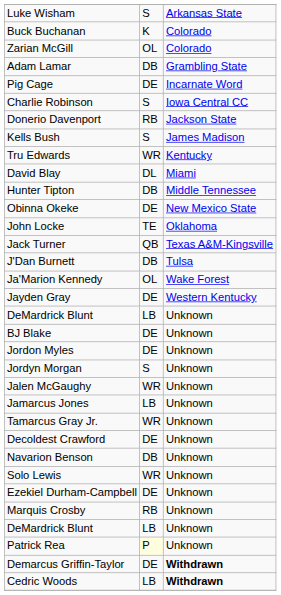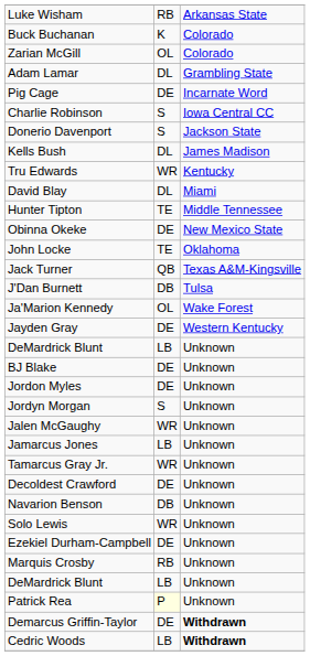 <table class="wikitable sortable">
 <tr>
 </tr>
 <tr>
 <td>Luke Wisham</td>
-<td>S</td>
+<td>RB</td>
 <td><a href='#'>Arkansas State</a></td>
 </tr>
 <tr>
 <td>Buck Buchanan</td>
 <td>K</td>
 <td><a href='#'>Colorado</a></td>
 </tr>
 <tr>
 <td>Zarian McGill</td>
 <td>OL</td>
 <td><a href='#'>Colorado</a></td>
 </tr>
 <tr>
 <td>Adam Lamar</td>
-<td>DB</td>
+<td>DL</td>
 <td><a href='#'>Grambling State</a></td>
 </tr>
 <tr>
 <td>Pig Cage</td>
 <td>DE</td>
 <td><a href='#'>Incarnate Word</a></td>
 </tr>
 <tr>
 <td>Charlie Robinson</td>
 <td>S</td>
 <td><a href='#'>Iowa Central CC</a></td>
 </tr>
 <tr>
 <td>Donerio Davenport</td>
-<td>RB</td>
+<td>S</td>
 <td><a href='#'>Jackson State</a></td>
 </tr>
 <tr>
 <td>Kells Bush</td>
-<td>S</td>
+<td>DL</td>
 <td><a href='#'>James Madison</a></td>
 </tr>
 <tr>
 <td>Tru Edwards</td>
 <td>WR</td>
 <td><a href='#'>Kentucky</a></td>
 </tr>
 <tr>
 <td>David Blay</td>
 <td>DL</td>
 <td><a href='#'>Miami</a></td>
 </tr>
 <tr>
 <td>Hunter Tipton</td>
-<td>DB</td>
+<td>TE</td>
 <td><a href='#'>Middle Tennessee</a></td>
 </tr>
 <tr>
 <td>Obinna Okeke</td>
 <td>DE</td>
 <td><a href='#'>New Mexico State</a></td>
 </tr>
 <tr>
 <td>John Locke</td>
 <td>TE</td>
 <td><a href='#'>Oklahoma</a></td>
 </tr>
 <tr>
 <td>Jack Turner</td>
 <td>QB</td>
 <td><a href='#'>Texas A&M-Kingsville</a></td>
 </tr>
 <tr>
 <td>J'Dan Burnett</td>
 <td>DB</td>
 <td><a href='#'>Tulsa</a></td>
 </tr>
 <tr>
 <td>Ja'Marion Kennedy</td>
 <td>OL</td>
 <td><a href='#'>Wake Forest</a></td>
 </tr>
 <tr>
 <td>Jayden Gray</td>
 <td>DE</td>
 <td><a href='#'>Western Kentucky</a></td>
 </tr>
 <tr>
 <td>DeMardrick Blunt</td>
 <td>LB</td>
 <td>Unknown</td>
 </tr>
 <tr>
 <td>BJ Blake</td>
 <td>DE</td>
 <td>Unknown</td>
 </tr>
 <tr>
 <td>Jordon Myles</td>
 <td>DE</td>
 <td>Unknown</td>
 </tr>
 <tr>
 <td>Jordyn Morgan</td>
 <td>S</td>
 <td>Unknown</td>
 </tr>
 <tr>
 <td>Jalen McGaughy</td>
 <td>WR</td>
 <td>Unknown</td>
 </tr>
 <tr>
 <td>Jamarcus Jones</td>
 <td>LB</td>
 <td>Unknown</td>
 </tr>
 <tr>
 <td>Tamarcus Gray Jr.</td>
 <td>WR</td>
 <td>Unknown</td>
 </tr>
 <tr>
 <td>Decoldest Crawford</td>
 <td>DE</td>
 <td>Unknown</td>
 </tr>
 <tr>
 <td>Navarion Benson</td>
 <td>DB</td>
 <td>Unknown</td>
 </tr>
 <tr>
 <td>Solo Lewis</td>
 <td>WR</td>
 <td>Unknown</td>
 </tr>
 <tr>
 <td>Ezekiel Durham-Campbell</td>
 <td>DE</td>
 <td>Unknown</td>
 </tr>
 <tr>
 <td>Marquis Crosby</td>
 <td>RB</td>
 <td>Unknown</td>
 </tr>
 <tr>
 <td>DeMardrick Blunt</td>
 <td>LB</td>
 <td>Unknown</td>
 </tr>
 <tr>
 <td>Patrick Rea</td>
 <td style="background: lightyellow;">P</td>
 <td>Unknown</td>
 </tr>
 <tr>
 <td>Demarcus Griffin-Taylor</td>
 <td>DE</td>
 <td><strong>Withdrawn</strong></td>
 </tr>
 <tr>
 <td>Cedric Woods</td>
 <td>LB</td>
 <td><strong>Withdrawn</strong></td>
 </tr>
 <tr>
 </tr>
 </table>
